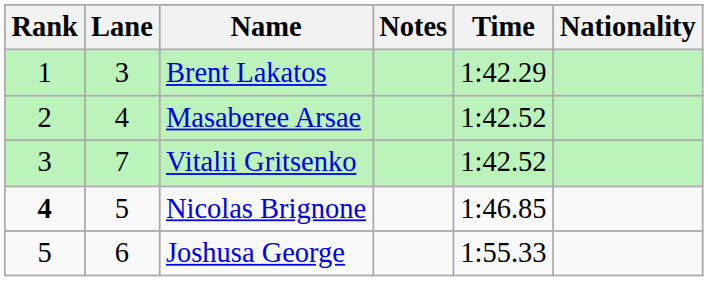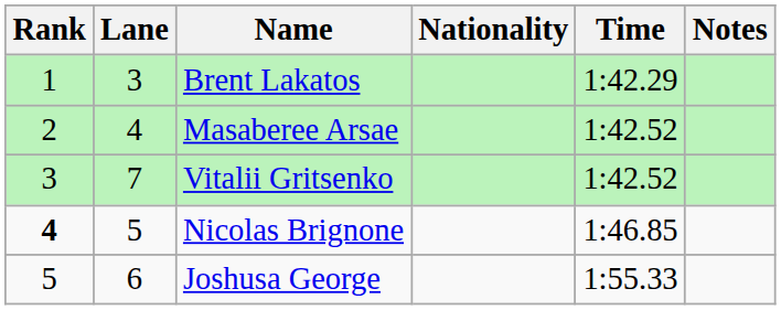 <table class="wikitable sortable" style="text-align:center">
 <tr>
 <th>Rank</th>
 <th>Lane</th>
 <th>Name</th>
+<th>Nationality</th>
+<th>Time</th>
 <th>Notes</th>
-<th>Time</th>
-<th>Nationality</th>
 </tr>
 <tr bgcolor=bbf3bb>
 <td>1</td>
 <td>3</td>
 <td align="left"><a href='#'>Brent Lakatos</a></td>
+<td align="left"></td>
+<td>1:42.29</td>
 <td></td>
-<td>1:42.29</td>
-<td align="left"></td>
 </tr>
 <tr bgcolor=bbf3bb>
 <td>2</td>
 <td>4</td>
 <td align="left"><a href='#'>Masaberee Arsae</a></td>
+<td align="left"></td>
+<td>1:42.52</td>
 <td></td>
-<td>1:42.52</td>
-<td align="left"></td>
 </tr>
 <tr bgcolor=bbf3bb>
 <td>3</td>
 <td>7</td>
 <td align="left"><a href='#'>Vitalii Gritsenko</a></td>
+<td align="left"></td>
+<td>1:42.52</td>
 <td></td>
-<td>1:42.52</td>
-<td align="left"></td>
 </tr>
 <tr>
 <td><strong>4</strong></td>
 <td>5</td>
 <td align="left"><a href='#'>Nicolas Brignone</a></td>
+<td align="left"></td>
+<td>1:46.85</td>
 <td></td>
-<td>1:46.85</td>
-<td align="left"></td>
 </tr>
 <tr>
 <td>5</td>
 <td>6</td>
 <td align="left"><a href='#'>Joshusa George</a></td>
+<td align="left"></td>
+<td>1:55.33</td>
 <td></td>
-<td>1:55.33</td>
-<td align="left"></td>
 </tr>
 </table>
